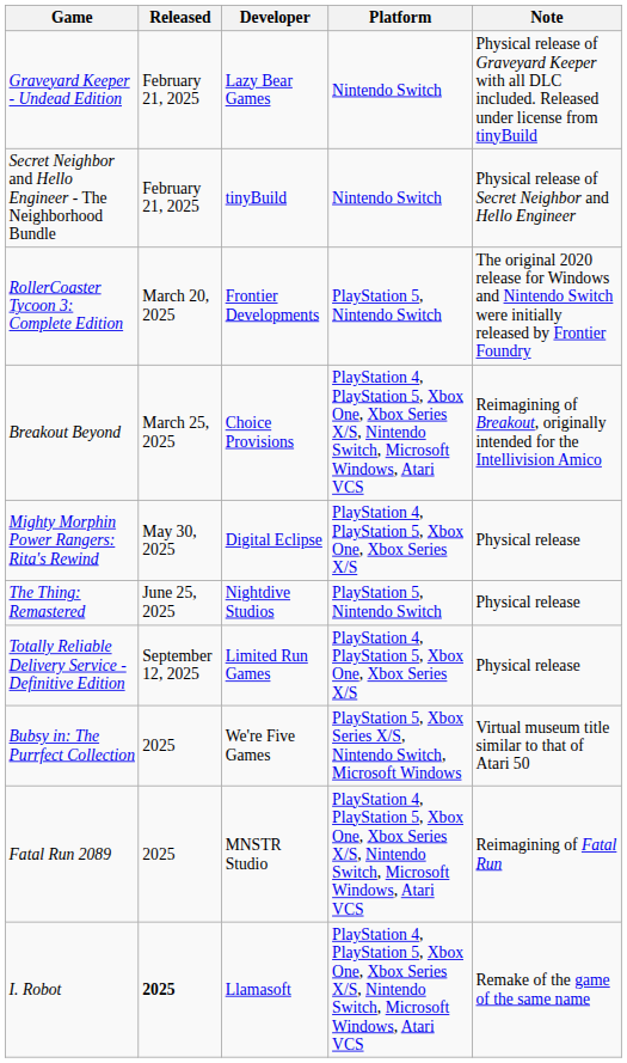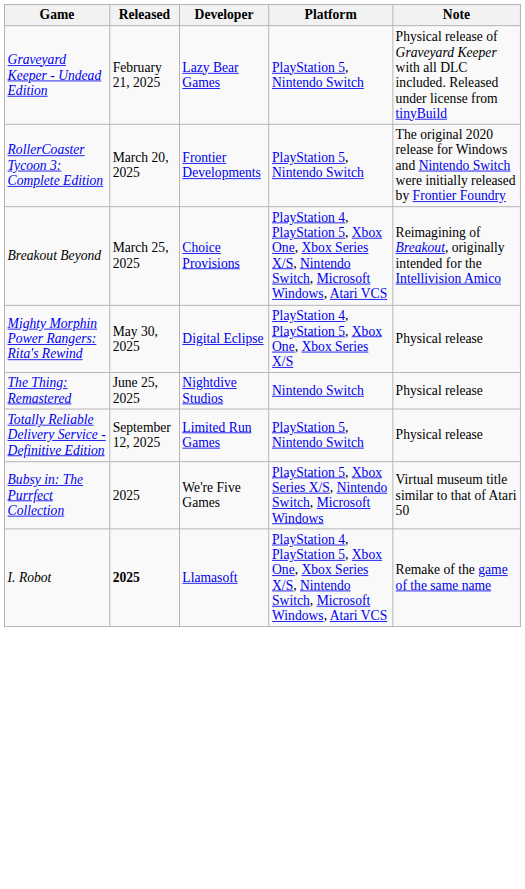 <table class="wikitable sortable">
 <tr>
 <th>Game</th>
 <th>Released</th>
 <th>Developer</th>
 <th>Platform</th>
 <th>Note</th>
 </tr>
 <tr>
 <td><em><a href='#'>Graveyard Keeper - Undead Edition</a></em></td>
 <td>February 21, 2025</td>
 <td><a href='#'>Lazy Bear Games</a></td>
-<td><a href='#'>Nintendo Switch</a></td>
+<td><a href='#'>PlayStation 5</a>, <a href='#'>Nintendo Switch</a></td>
 <td>Physical release of <em>Graveyard Keeper</em> with all DLC included. Released under license from <a href='#'>tinyBuild</a></td>
-</tr>
-<tr>
-<td><em>Secret Neighbor</em> and <em>Hello Engineer</em> - The Neighborhood Bundle</td>
-<td>February 21, 2025</td>
-<td><a href='#'>tinyBuild</a></td>
-<td><a href='#'>Nintendo Switch</a></td>
-<td>Physical release of <em>Secret Neighbor</em> and <em>Hello Engineer</em></td>
 </tr>
 <tr>
 <td><em><a href='#'>RollerCoaster Tycoon 3: Complete Edition</a></em></td>
 <td>March 20, 2025</td>
 <td><a href='#'>Frontier Developments</a></td>
 <td><a href='#'>PlayStation 5</a>, <a href='#'>Nintendo Switch</a></td>
 <td>The original 2020 release for Windows and <a href='#'>Nintendo Switch</a> were initially released by <a href='#'>Frontier Foundry</a></td>
 </tr>
 <tr>
 <td><em>Breakout Beyond</em></td>
 <td>March 25, 2025</td>
 <td><a href='#'>Choice Provisions</a></td>
 <td><a href='#'>PlayStation 4</a>, <a href='#'>PlayStation 5</a>, <a href='#'>Xbox One</a>, <a href='#'>Xbox Series X/S</a>, <a href='#'>Nintendo Switch</a>, <a href='#'>Microsoft Windows</a>, <a href='#'>Atari VCS</a></td>
 <td>Reimagining of <em><a href='#'>Breakout</a></em>, originally intended for the <a href='#'>Intellivision Amico</a></td>
 </tr>
 <tr>
 <td><em><a href='#'>Mighty Morphin Power Rangers: Rita's Rewind</a></em></td>
 <td>May 30, 2025</td>
 <td><a href='#'>Digital Eclipse</a></td>
 <td><a href='#'>PlayStation 4</a>, <a href='#'>PlayStation 5</a>, <a href='#'>Xbox One</a>, <a href='#'>Xbox Series X/S</a></td>
 <td>Physical release</td>
 </tr>
 <tr>
 <td><em><a href='#'>The Thing: Remastered</a></em></td>
 <td>June 25, 2025</td>
 <td><a href='#'>Nightdive Studios</a></td>
-<td><a href='#'>PlayStation 5</a>, <a href='#'>Nintendo Switch</a></td>
+<td><a href='#'>Nintendo Switch</a></td>
 <td>Physical release</td>
 </tr>
 <tr>
 <td><em><a href='#'>Totally Reliable Delivery Service - Definitive Edition</a></em></td>
 <td>September 12, 2025</td>
 <td><a href='#'>Limited Run Games</a></td>
-<td><a href='#'>PlayStation 4</a>, <a href='#'>PlayStation 5</a>, <a href='#'>Xbox One</a>, <a href='#'>Xbox Series X/S</a></td>
+<td><a href='#'>PlayStation 5</a>, <a href='#'>Nintendo Switch</a></td>
 <td>Physical release</td>
 </tr>
 <tr>
 <td><em><a href='#'>Bubsy in: The Purrfect Collection</a></em></td>
 <td>2025</td>
 <td>We're Five Games</td>
 <td><a href='#'>PlayStation 5</a>, <a href='#'>Xbox Series X/S</a>, <a href='#'>Nintendo Switch</a>, <a href='#'>Microsoft Windows</a></td>
 <td>Virtual museum title similar to that of Atari 50</td>
 </tr>
 <tr>
-<td><em>Fatal Run 2089</em></td>
-<td>2025</td>
-<td>MNSTR Studio</td>
-<td><a href='#'>PlayStation 4</a>, <a href='#'>PlayStation 5</a>, <a href='#'>Xbox One</a>, <a href='#'>Xbox Series X/S</a>, <a href='#'>Nintendo Switch</a>, <a href='#'>Microsoft Windows</a>, <a href='#'>Atari VCS</a></td>
-<td>Reimagining of <em><a href='#'>Fatal Run</a></em></td>
-</tr>
-<tr>
 <td><em>I. Robot</em></td>
 <td><strong>2025</strong></td>
 <td><a href='#'>Llamasoft</a></td>
 <td><a href='#'>PlayStation 4</a>, <a href='#'>PlayStation 5</a>, <a href='#'>Xbox One</a>, <a href='#'>Xbox Series X/S</a>, <a href='#'>Nintendo Switch</a>, <a href='#'>Microsoft Windows</a>, <a href='#'>Atari VCS</a></td>
 <td>Remake of the <a href='#'>game of the same name</a></td>
 </tr>
 </table>
